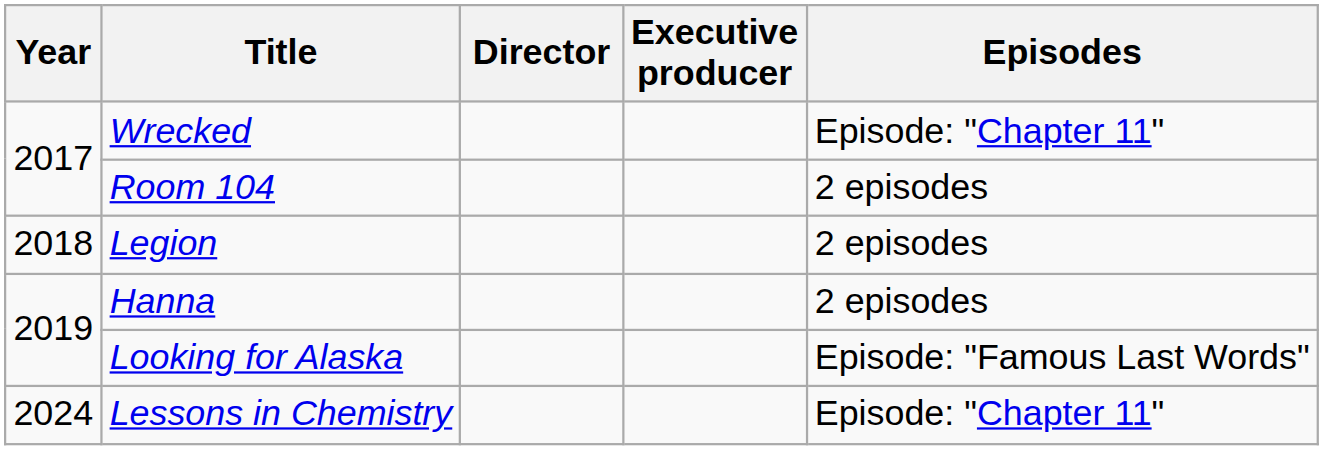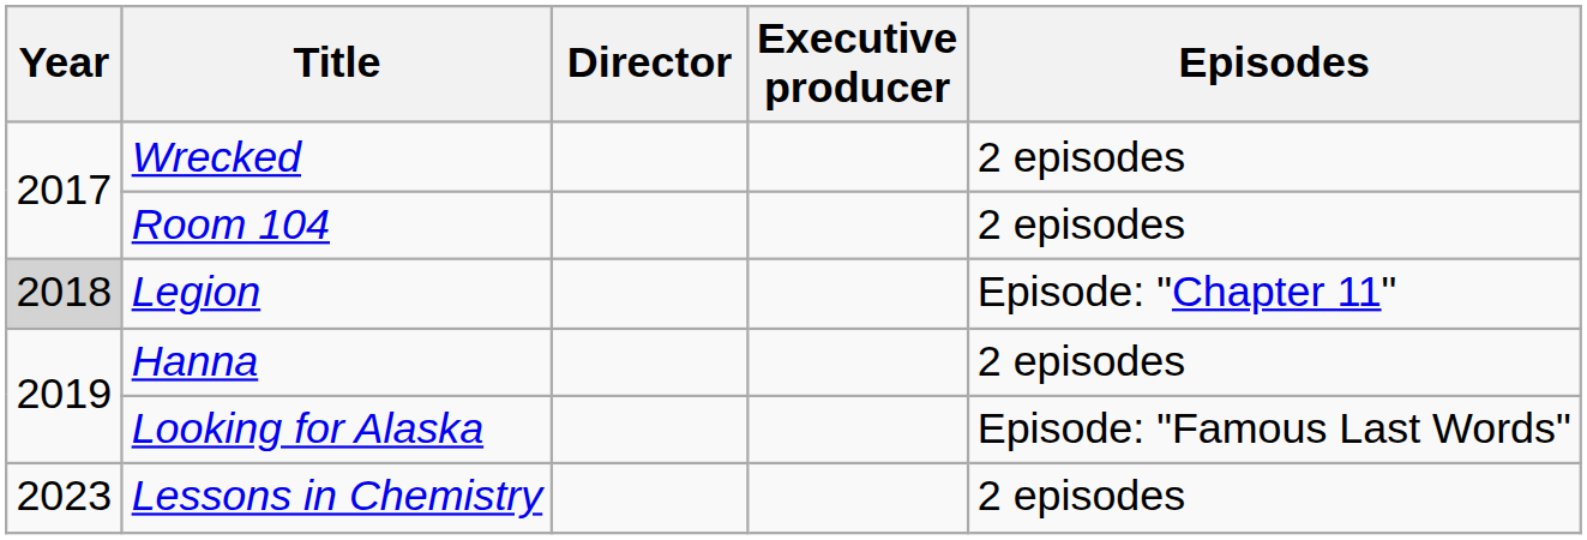 <table class="wikitable">
 <tr>
 <th>Year</th>
 <th>Title</th>
 <th width=65>Director</th>
 <th width=65>Executive<br>producer</th>
 <th>Episodes</th>
 </tr>
 <tr>
 <td rowspan=2>2017</td>
 <td><em><a href='#'>Wrecked</a></em></td>
 <td></td>
 <td></td>
-<td>Episode: "<a href='#'>Chapter 11</a>"</td>
+<td>2 episodes</td>
 </tr>
 <tr>
 <td><em><a href='#'>Room 104</a></em></td>
 <td></td>
 <td></td>
 <td>2 episodes</td>
 </tr>
 <tr>
-<td>2018</td>
+<td style="background: lightgrey;">2018</td>
 <td><em><a href='#'>Legion</a></em></td>
 <td></td>
 <td></td>
-<td>2 episodes</td>
+<td>Episode: "<a href='#'>Chapter 11</a>"</td>
 </tr>
 <tr>
 <td rowspan=2>2019</td>
 <td><em><a href='#'>Hanna</a></em></td>
 <td></td>
 <td></td>
 <td>2 episodes</td>
 </tr>
 <tr>
 <td><em><a href='#'>Looking for Alaska</a></em></td>
 <td></td>
 <td></td>
 <td>Episode: "Famous Last Words"</td>
 </tr>
 <tr>
-<td>2024</td>
+<td>2023</td>
 <td><em><a href='#'>Lessons in Chemistry</a></em></td>
 <td></td>
 <td></td>
-<td>Episode: "<a href='#'>Chapter 11</a>"</td>
+<td>2 episodes</td>
 </tr>
 </table>
